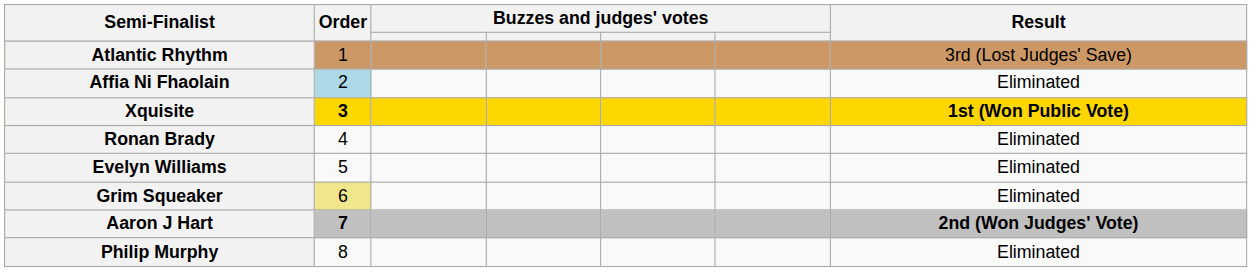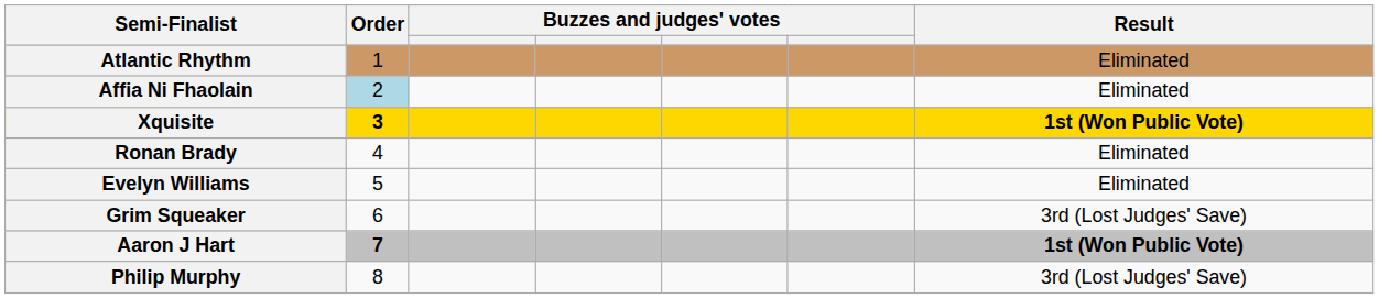 <table class="wikitable plainrowheaders sortable" style="text-align:center;">
 <tr>
 <th scope="col" rowspan="2" class="unsortable" style="width:17em;">Semi-Finalist</th>
 <th scope="col" rowspan="2" style="width:1em;">Order</th>
 <th scope="col" colspan="4" class="unsortable" style="width:24em;">Buzzes and judges' votes</th>
 <th scope="col" rowspan="2" style="width:23em;">Result</th>
 </tr>
 <tr>
 <th scope="col" class="unsortable" style="width:6em;"></th>
 <th scope="col" class="unsortable" style="width:6em;"></th>
 <th scope="col" class="unsortable" style="width:6em;"></th>
 <th scope="col" class="unsortable" style="width:6em;"></th>
 </tr>
 <tr style="background:#c96">
 <th scope="row">Atlantic Rhythm</th>
 <td>1</td>
 <td></td>
 <td></td>
 <td></td>
 <td></td>
-<td>3rd (Lost Judges' Save)</td>
+<td>Eliminated</td>
 </tr>
 <tr>
 <th scope="row">Affia Ni Fhaolain</th>
 <td style="background: lightblue;">2</td>
 <td></td>
 <td></td>
 <td></td>
 <td></td>
 <td>Eliminated</td>
 </tr>
 <tr bgcolor=gold>
 <th scope="row"><strong>Xquisite</strong></th>
 <td><strong>3</strong></td>
 <td></td>
 <td></td>
 <td></td>
 <td></td>
 <td><strong>1st (Won Public Vote)</strong></td>
 </tr>
 <tr>
 <th scope="row">Ronan Brady</th>
 <td>4</td>
 <td></td>
 <td></td>
 <td></td>
 <td></td>
 <td>Eliminated</td>
 </tr>
 <tr>
 <th scope="row">Evelyn Williams</th>
 <td>5</td>
 <td></td>
 <td></td>
 <td></td>
 <td></td>
 <td>Eliminated</td>
 </tr>
 <tr>
 <th scope="row">Grim Squeaker</th>
-<td style="background: khaki;">6</td>
+<td>6</td>
 <td></td>
 <td></td>
 <td></td>
 <td></td>
-<td>Eliminated</td>
+<td>3rd (Lost Judges' Save)</td>
 </tr>
 <tr bgcolor=silver>
 <th scope="row"><strong>Aaron J Hart</strong></th>
 <td><strong>7</strong></td>
 <td align="center"><strong></strong></td>
 <td align="center"><strong></strong></td>
 <td align="center"><strong></strong></td>
 <td align="center"><strong></strong></td>
-<td><strong>2nd (Won Judges' Vote)</strong></td>
+<td><strong>1st (Won Public Vote)</strong></td>
 </tr>
 <tr>
 <th scope="row">Philip Murphy</th>
 <td>8</td>
 <td></td>
 <td></td>
 <td></td>
 <td></td>
-<td>Eliminated</td>
+<td>3rd (Lost Judges' Save)</td>
 </tr>
 </table>
